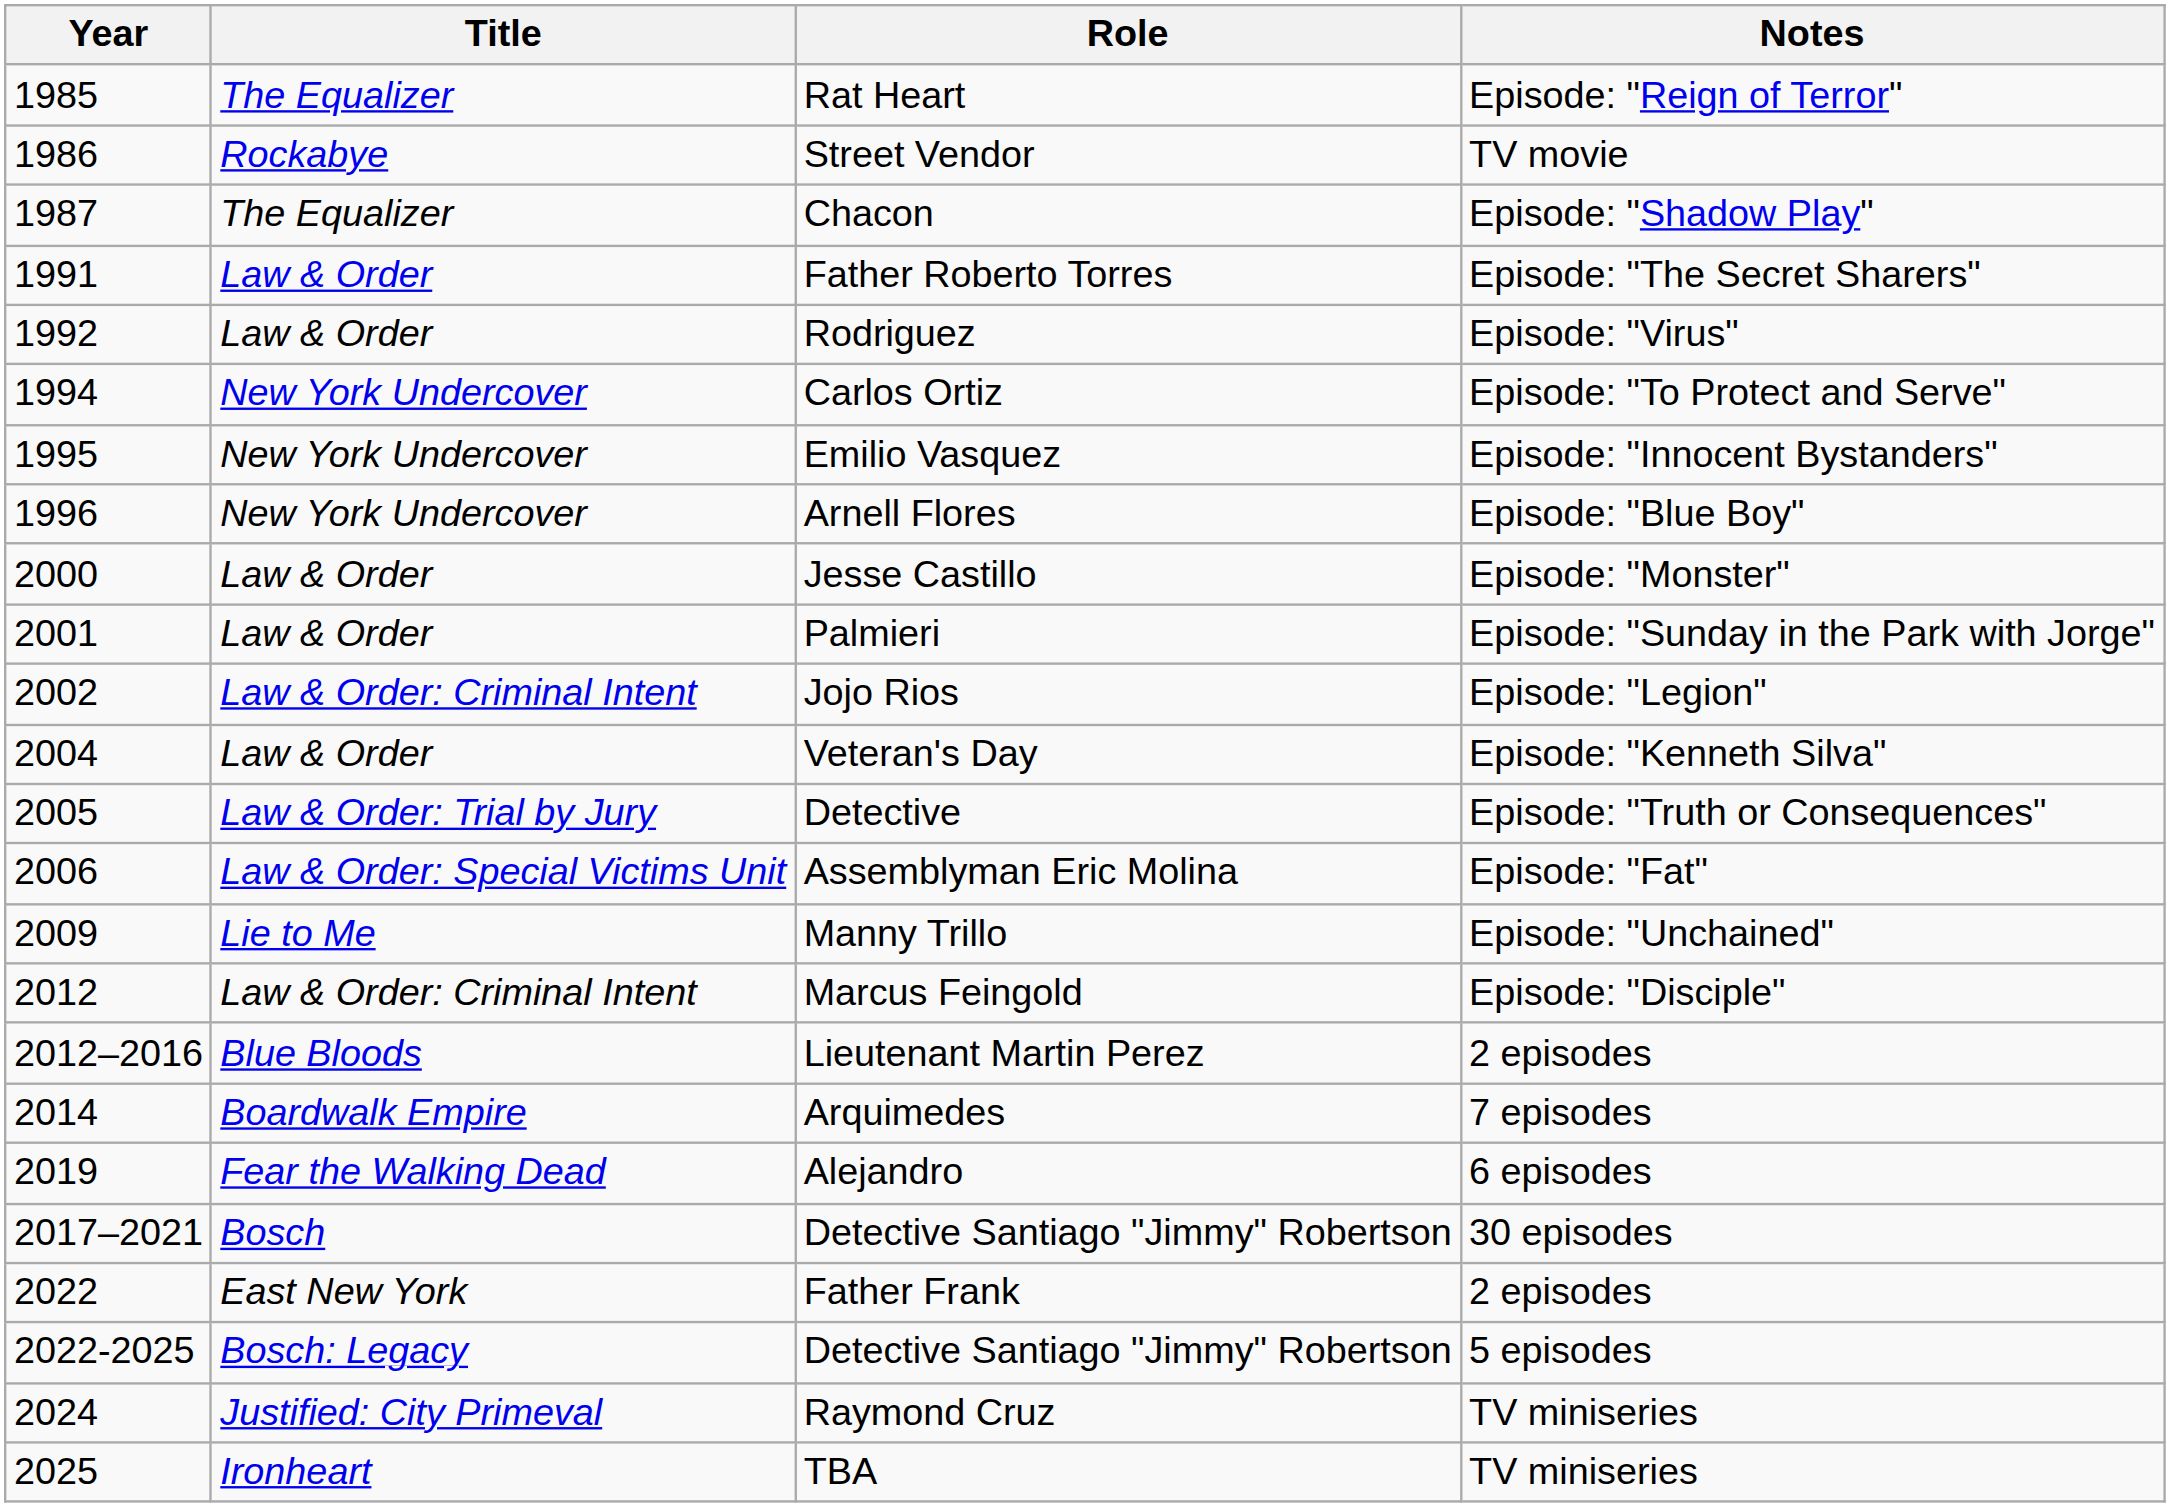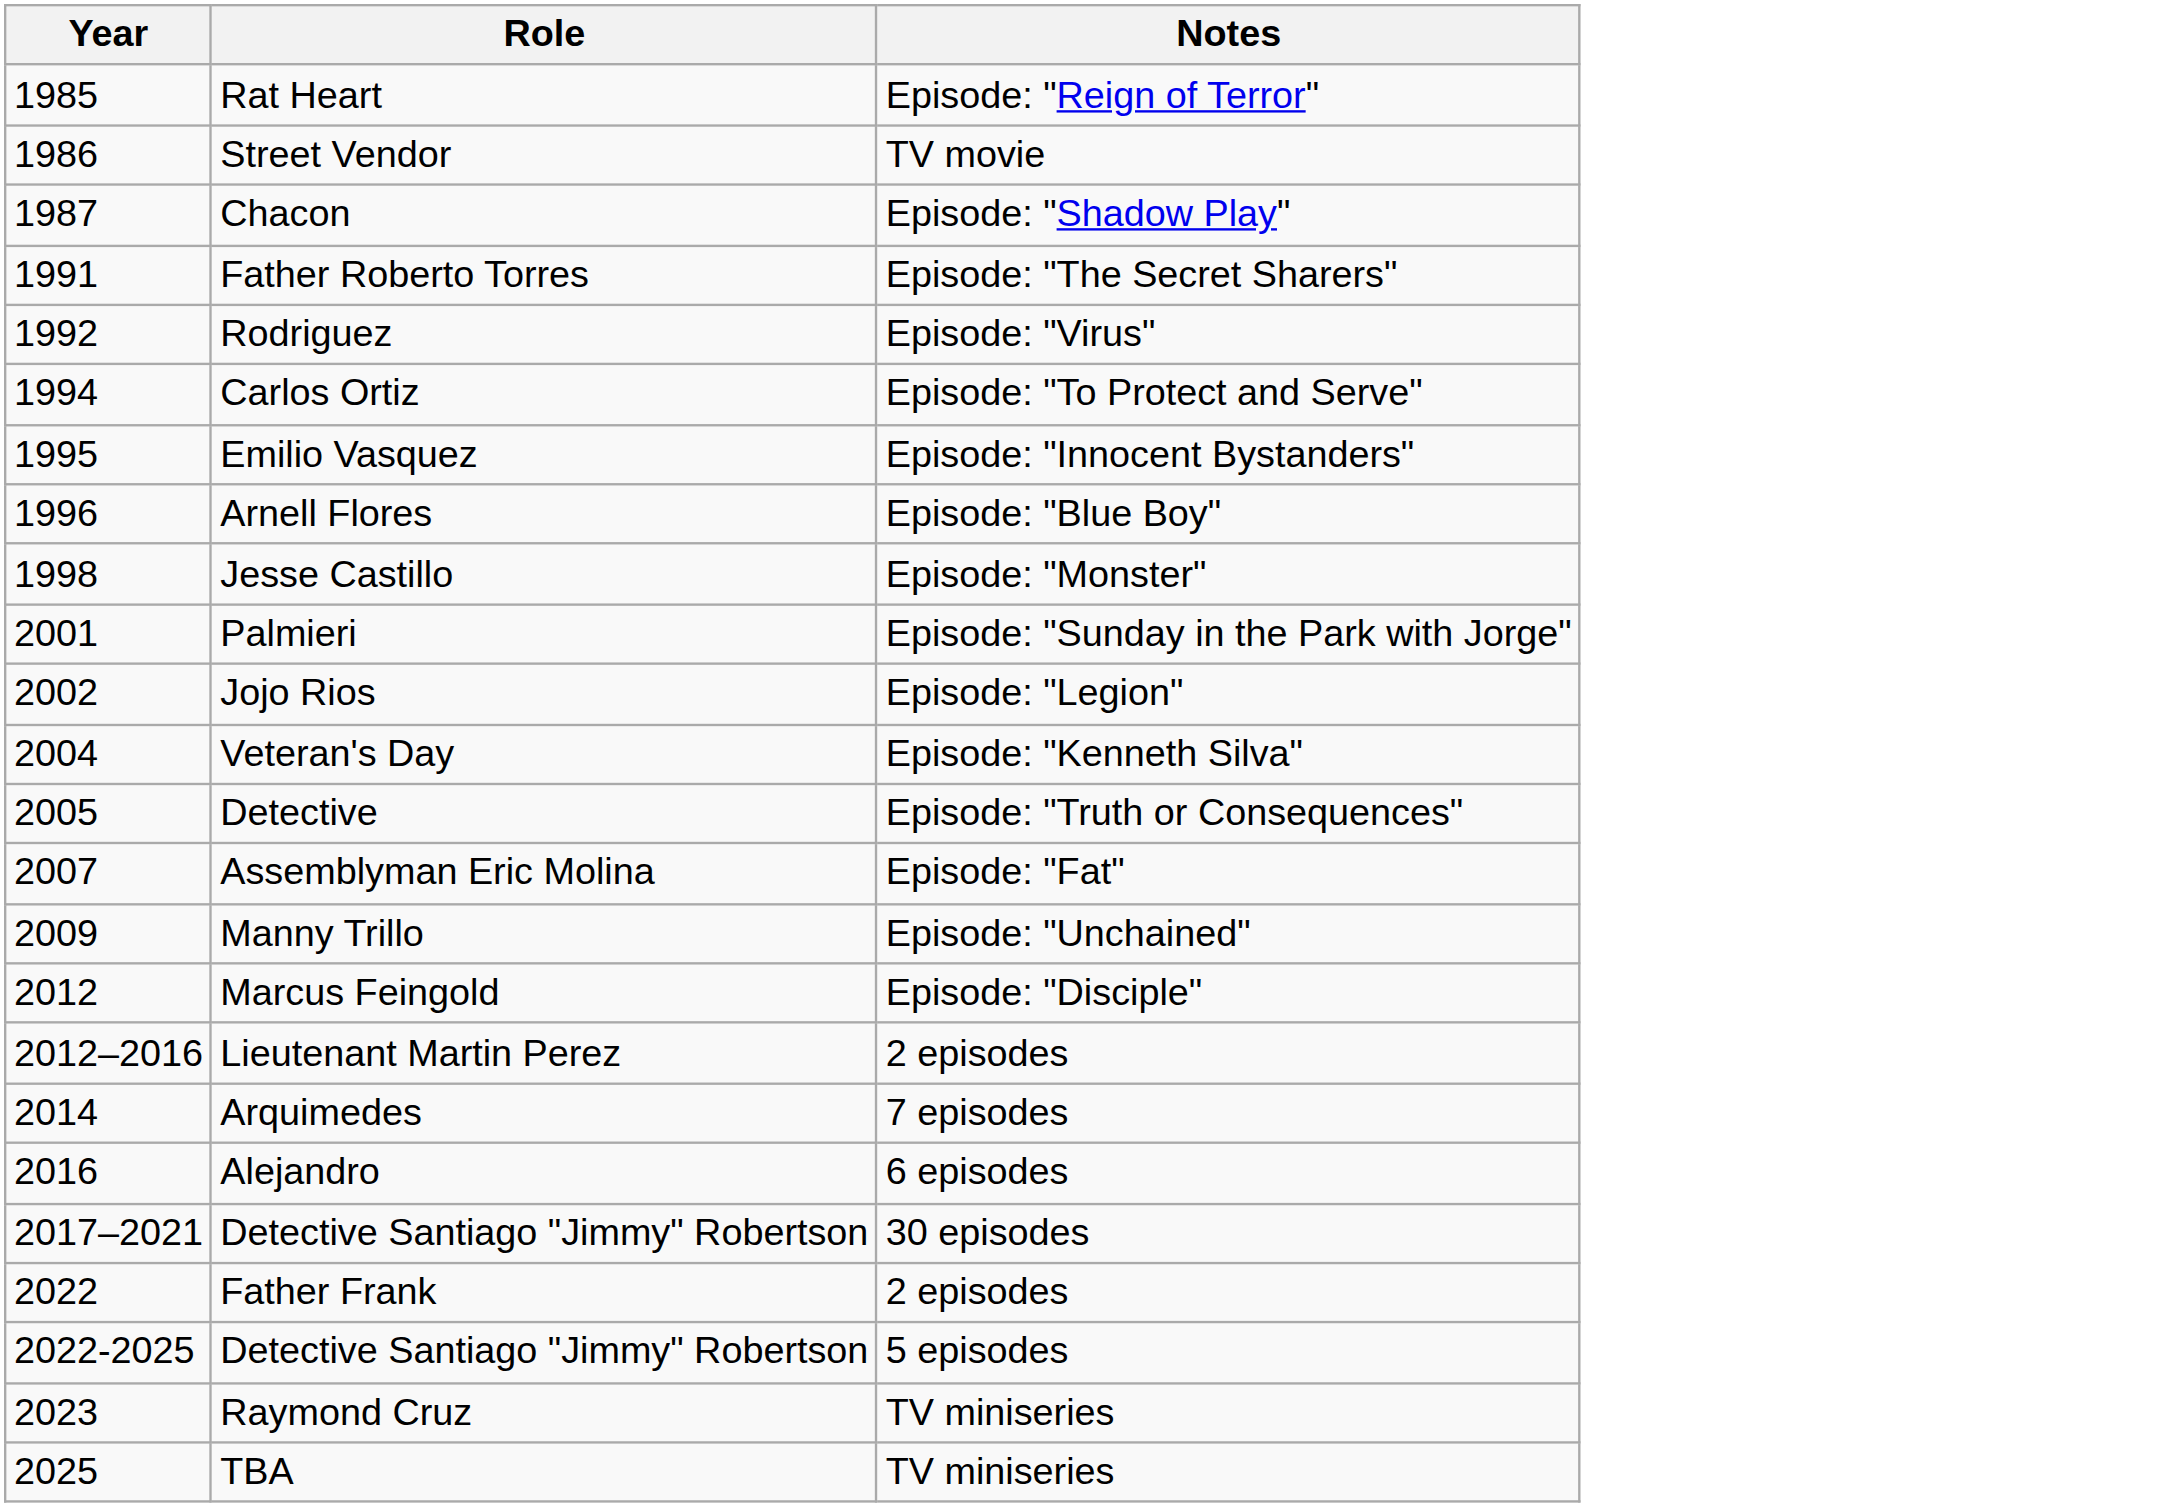 <table class="wikitable plainrowheaders sortable">
 <tr>
 <th scope="col">Year</th>
-<th scope="col">Title</th>
 <th scope="col">Role</th>
 <th class="unsortable">Notes</th>
 </tr>
 <tr>
 <td>1985</td>
-<td><em><a href='#'>The Equalizer</a></em></td>
 <td>Rat Heart</td>
 <td>Episode: "<a href='#'>Reign of Terror</a>"</td>
 </tr>
 <tr>
 <td>1986</td>
-<td><em><a href='#'>Rockabye</a></em></td>
 <td>Street Vendor</td>
 <td>TV movie</td>
 </tr>
 <tr>
 <td>1987</td>
-<td><em>The Equalizer</em></td>
 <td>Chacon</td>
 <td>Episode: "<a href='#'>Shadow Play</a>"</td>
 </tr>
 <tr>
 <td>1991</td>
-<td><em><a href='#'>Law & Order</a></em></td>
 <td>Father Roberto Torres</td>
 <td>Episode: "The Secret Sharers"</td>
 </tr>
 <tr>
 <td>1992</td>
-<td><em>Law & Order</em></td>
 <td>Rodriguez</td>
 <td>Episode: "Virus"</td>
 </tr>
 <tr>
 <td>1994</td>
-<td><em><a href='#'>New York Undercover</a></em></td>
 <td>Carlos Ortiz</td>
 <td>Episode: "To Protect and Serve"</td>
 </tr>
 <tr>
 <td>1995</td>
-<td><em>New York Undercover</em></td>
 <td>Emilio Vasquez</td>
 <td>Episode: "Innocent Bystanders"</td>
 </tr>
 <tr>
 <td>1996</td>
-<td><em>New York Undercover</em></td>
 <td>Arnell Flores</td>
 <td>Episode: "Blue Boy"</td>
 </tr>
 <tr>
-<td>2000</td>
-<td><em>Law & Order</em></td>
+<td>1998</td>
 <td>Jesse Castillo</td>
 <td>Episode: "Monster"</td>
 </tr>
 <tr>
 <td>2001</td>
-<td><em>Law & Order</em></td>
 <td>Palmieri</td>
 <td>Episode: "Sunday in the Park with Jorge"</td>
 </tr>
 <tr>
 <td>2002</td>
-<td><em><a href='#'>Law & Order: Criminal Intent</a></em></td>
 <td>Jojo Rios</td>
 <td>Episode: "Legion"</td>
 </tr>
 <tr>
 <td>2004</td>
-<td><em>Law & Order</em></td>
 <td>Veteran's Day</td>
 <td>Episode: "Kenneth Silva"</td>
 </tr>
 <tr>
 <td>2005</td>
-<td><em><a href='#'>Law & Order: Trial by Jury</a></em></td>
 <td>Detective</td>
 <td>Episode: "Truth or Consequences"</td>
 </tr>
 <tr>
-<td>2006</td>
-<td><em><a href='#'>Law & Order: Special Victims Unit</a></em></td>
+<td>2007</td>
 <td>Assemblyman Eric Molina</td>
 <td>Episode: "Fat"</td>
 </tr>
 <tr>
 <td>2009</td>
-<td><em><a href='#'>Lie to Me</a></em></td>
 <td>Manny Trillo</td>
 <td>Episode: "Unchained"</td>
 </tr>
 <tr>
 <td>2012</td>
-<td><em>Law & Order: Criminal Intent</em></td>
 <td>Marcus Feingold</td>
 <td>Episode: "Disciple"</td>
 </tr>
 <tr>
 <td>2012–2016</td>
-<td><em><a href='#'>Blue Bloods</a></em></td>
 <td>Lieutenant Martin Perez</td>
 <td>2 episodes</td>
 </tr>
 <tr>
 <td>2014</td>
-<td><em><a href='#'>Boardwalk Empire</a></em></td>
 <td>Arquimedes</td>
 <td>7 episodes</td>
 </tr>
 <tr>
-<td>2019</td>
-<td><em><a href='#'>Fear the Walking Dead</a></em></td>
+<td>2016</td>
 <td>Alejandro</td>
 <td>6 episodes</td>
 </tr>
 <tr>
 <td>2017–2021</td>
-<td><em><a href='#'>Bosch</a></em></td>
 <td>Detective Santiago "Jimmy" Robertson</td>
 <td>30 episodes</td>
 </tr>
 <tr>
 <td>2022</td>
-<td><em>East New York</em></td>
 <td>Father Frank</td>
 <td>2 episodes</td>
 </tr>
 <tr>
 <td>2022-2025</td>
-<td><em><a href='#'>Bosch: Legacy</a></em></td>
 <td>Detective Santiago "Jimmy" Robertson</td>
 <td>5 episodes</td>
 </tr>
 <tr>
-<td>2024</td>
-<td><em><a href='#'>Justified: City Primeval</a></em></td>
+<td>2023</td>
 <td>Raymond Cruz</td>
 <td>TV miniseries</td>
 </tr>
 <tr>
 <td>2025</td>
-<td><em><a href='#'>Ironheart</a></em></td>
 <td>TBA</td>
 <td>TV miniseries</td>
 </tr>
 </table>
